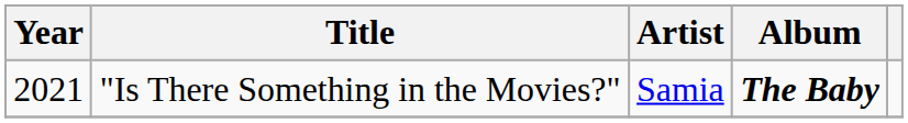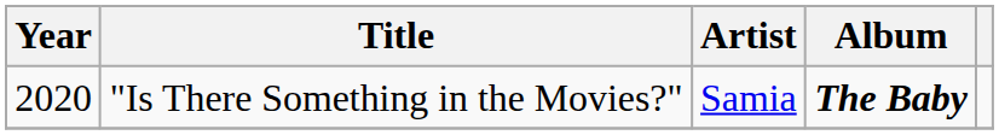 <table class="wikitable sortable">
 <tr>
 <th>Year</th>
 <th>Title</th>
 <th>Artist</th>
 <th>Album</th>
 <th scope="col" class="unsortable"></th>
 </tr>
 <tr>
-<td>2021</td>
+<td>2020</td>
 <td>"Is There Something in the Movies?"</td>
 <td><a href='#'>Samia</a></td>
 <td data-sort-value="Baby, The"><strong><em>The Baby</em></strong></td>
 <td style="text-align: center;"></td>
 </tr>
 <tr>
 </tr>
 </table>
